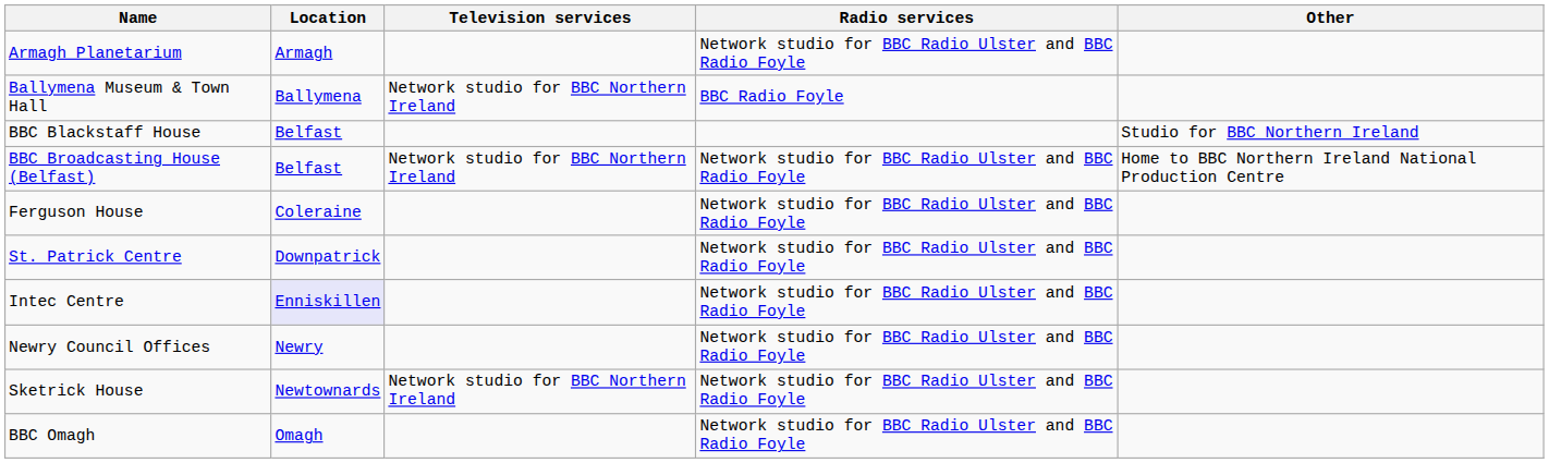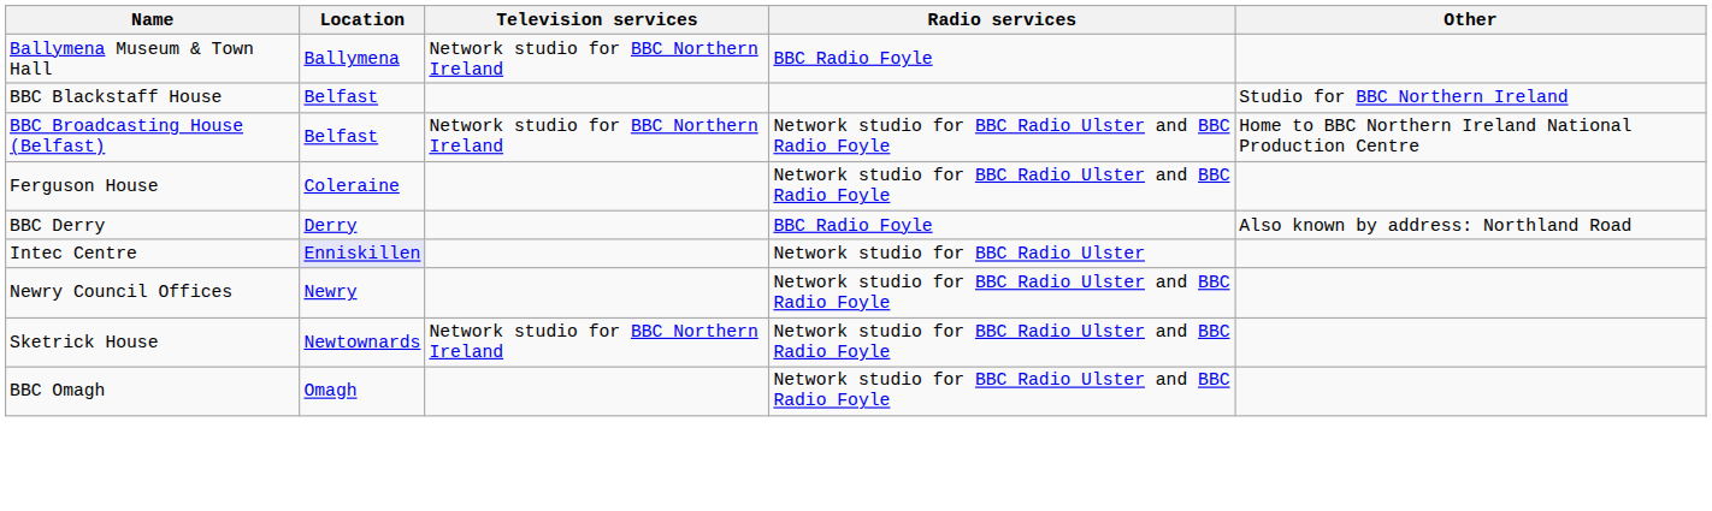 <table class="wikitable sortable">
 <tr>
 <th>Name</th>
 <th>Location</th>
 <th>Television services</th>
 <th>Radio services</th>
 <th>Other</th>
-</tr>
-<tr>
-<td><a href='#'>Armagh Planetarium</a></td>
-<td><a href='#'>Armagh</a></td>
-<td></td>
-<td>Network studio for <a href='#'>BBC Radio Ulster</a> and <a href='#'>BBC Radio Foyle</a></td>
-<td></td>
 </tr>
 <tr>
 <td><a href='#'>Ballymena</a> Museum & Town Hall</td>
 <td><a href='#'>Ballymena</a></td>
 <td>Network studio for <a href='#'>BBC Northern Ireland</a></td>
 <td><a href='#'>BBC Radio Foyle</a></td>
 <td></td>
 </tr>
 <tr>
 <td>BBC Blackstaff House</td>
 <td><a href='#'>Belfast</a></td>
 <td></td>
 <td></td>
 <td>Studio for <a href='#'>BBC Northern Ireland</a></td>
 </tr>
 <tr>
 <td><a href='#'>BBC Broadcasting House (Belfast)</a></td>
 <td><a href='#'>Belfast</a></td>
 <td>Network studio for <a href='#'>BBC Northern Ireland</a></td>
 <td>Network studio for <a href='#'>BBC Radio Ulster</a> and <a href='#'>BBC Radio Foyle</a></td>
 <td>Home to BBC Northern Ireland National Production Centre</td>
 </tr>
 <tr>
 <td>Ferguson House</td>
 <td><a href='#'>Coleraine</a></td>
 <td></td>
 <td>Network studio for <a href='#'>BBC Radio Ulster</a> and <a href='#'>BBC Radio Foyle</a></td>
 <td></td>
 </tr>
 <tr>
-<td><a href='#'>St. Patrick Centre</a></td>
-<td><a href='#'>Downpatrick</a></td>
+<td>BBC Derry</td>
+<td><a href='#'>Derry</a></td>
 <td></td>
-<td>Network studio for <a href='#'>BBC Radio Ulster</a> and <a href='#'>BBC Radio Foyle</a></td>
-<td></td>
+<td><a href='#'>BBC Radio Foyle</a></td>
+<td>Also known by address: Northland Road</td>
 </tr>
 <tr>
 <td>Intec Centre</td>
 <td style="background: lavender;"><a href='#'>Enniskillen</a></td>
 <td></td>
-<td>Network studio for <a href='#'>BBC Radio Ulster</a> and <a href='#'>BBC Radio Foyle</a></td>
+<td>Network studio for <a href='#'>BBC Radio Ulster</a></td>
 <td></td>
 </tr>
 <tr>
 <td>Newry Council Offices</td>
 <td><a href='#'>Newry</a></td>
 <td></td>
 <td>Network studio for <a href='#'>BBC Radio Ulster</a> and <a href='#'>BBC Radio Foyle</a></td>
 <td></td>
 </tr>
 <tr>
 <td>Sketrick House</td>
 <td><a href='#'>Newtownards</a></td>
 <td>Network studio for <a href='#'>BBC Northern Ireland</a></td>
 <td>Network studio for <a href='#'>BBC Radio Ulster</a> and <a href='#'>BBC Radio Foyle</a></td>
 <td></td>
 </tr>
 <tr>
 <td>BBC Omagh</td>
 <td><a href='#'>Omagh</a></td>
 <td></td>
 <td>Network studio for <a href='#'>BBC Radio Ulster</a> and <a href='#'>BBC Radio Foyle</a></td>
 <td></td>
 </tr>
 </table>
